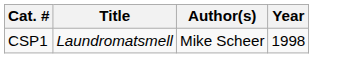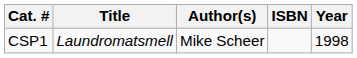 <table class="wikitable sortable">
 <tr>
 <th>Cat. #</th>
 <th>Title</th>
 <th>Author(s)</th>
+<th>ISBN</th>
 <th>Year</th>
 </tr>
 <tr>
 <td>CSP1</td>
 <td><em>  Laundromatsmell</em></td>
 <td>Mike Scheer</td>
+<td></td>
 <td>1998</td>
 </tr>
 </table>
